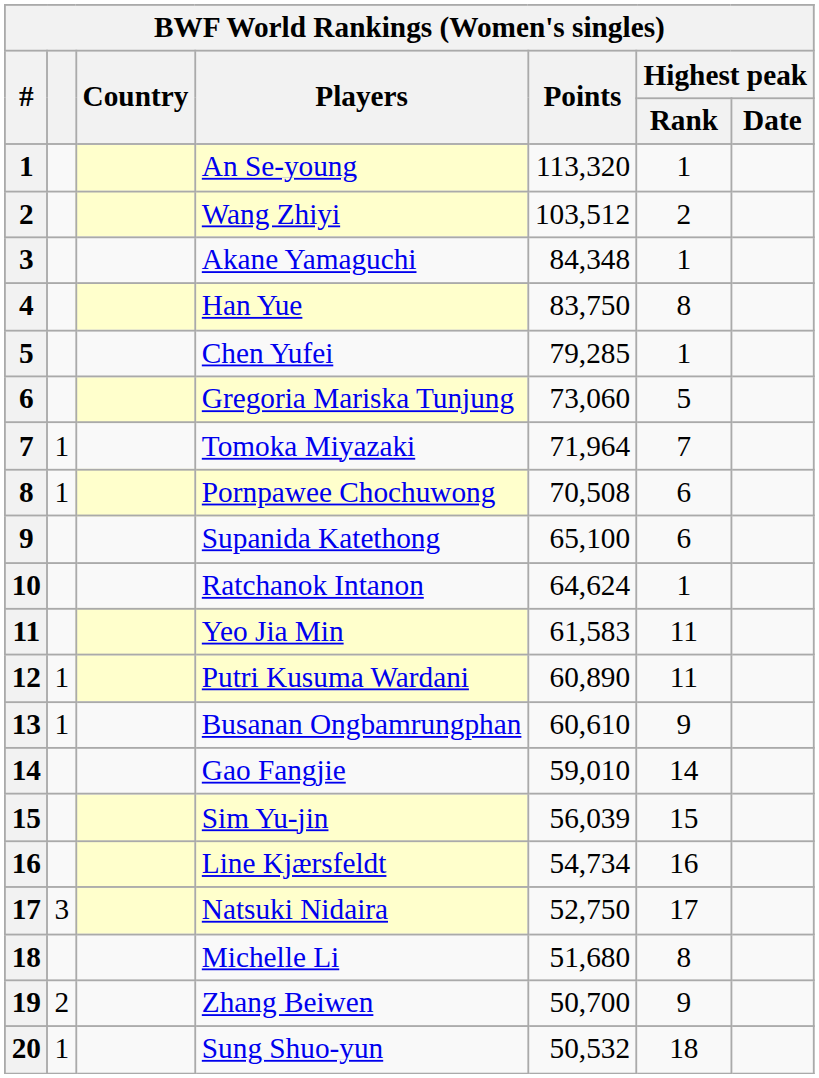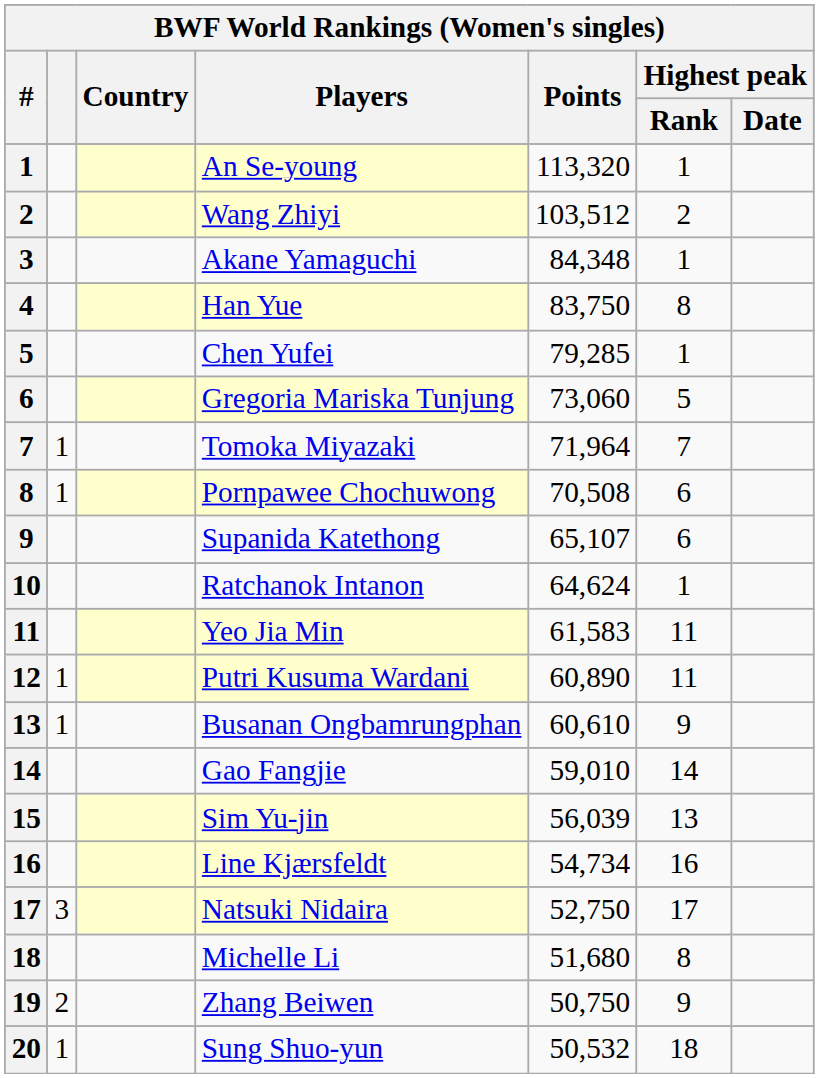 <table class="sortable wikitable">
 <tr>
 <th colspan="7">BWF World Rankings (Women's singles)<br></th>
 </tr>
 <tr>
 <th rowspan="2">#</th>
 <th rowspan="2"></th>
 <th rowspan="2">Country</th>
 <th rowspan="2">Players</th>
 <th rowspan="2">Points</th>
 <th colspan="2">Highest peak</th>
 </tr>
 <tr>
 <th>Rank</th>
 <th>Date</th>
 </tr>
 <tr>
 <th>1</th>
 <td align="center"></td>
 <td bgcolor="#FFFFCC"></td>
 <td bgcolor="#FFFFCC"><a href='#'>An Se-young</a></td>
 <td align="right">113,320</td>
 <td align="center">1</td>
 <td align="right"></td>
 </tr>
 <tr>
 <th>2</th>
 <td align="center"></td>
 <td bgcolor="#FFFFCC"></td>
 <td bgcolor="#FFFFCC"><a href='#'>Wang Zhiyi</a></td>
 <td align="right">103,512</td>
 <td align="center">2</td>
 <td align="right"></td>
 </tr>
 <tr>
 <th>3</th>
 <td align="center"></td>
 <td></td>
 <td><a href='#'>Akane Yamaguchi</a></td>
 <td align="right">84,348</td>
 <td align="center">1</td>
 <td align="right"></td>
 </tr>
 <tr>
 <th>4</th>
 <td align="center"></td>
 <td bgcolor="#FFFFCC"></td>
 <td bgcolor="#FFFFCC"><a href='#'>Han Yue</a></td>
 <td align="right">83,750</td>
 <td align="center">8</td>
 <td align="right"></td>
 </tr>
 <tr>
 <th>5</th>
 <td align="center"></td>
 <td></td>
 <td><a href='#'>Chen Yufei</a></td>
 <td align="right">79,285</td>
 <td align="center">1</td>
 <td align="right"></td>
 </tr>
 <tr>
 <th>6</th>
 <td align="center"></td>
 <td bgcolor="#FFFFCC"></td>
 <td bgcolor="#FFFFCC"><a href='#'>Gregoria Mariska Tunjung</a></td>
 <td align="right">73,060</td>
 <td align="center">5</td>
 <td align="right"></td>
 </tr>
 <tr>
 <th>7</th>
 <td align="center"> 1</td>
 <td></td>
 <td><a href='#'>Tomoka Miyazaki</a></td>
 <td align="right">71,964</td>
 <td align="center">7</td>
 <td align="right"></td>
 </tr>
 <tr>
 <th>8</th>
 <td align="center"> 1</td>
 <td bgcolor="#FFFFCC"></td>
 <td bgcolor="#FFFFCC"><a href='#'>Pornpawee Chochuwong</a></td>
 <td align="right">70,508</td>
 <td align="center">6</td>
 <td align="right"></td>
 </tr>
 <tr>
 <th>9</th>
 <td align="center"></td>
 <td></td>
 <td><a href='#'>Supanida Katethong</a></td>
-<td align="right">65,100</td>
+<td align="right">65,107</td>
 <td align="center">6</td>
 <td align="right"></td>
 </tr>
 <tr>
 <th>10</th>
 <td align="center"></td>
 <td></td>
 <td><a href='#'>Ratchanok Intanon</a></td>
 <td align="right">64,624</td>
 <td align="center">1</td>
 <td align="right"></td>
 </tr>
 <tr>
 <th>11</th>
 <td align="center"></td>
 <td bgcolor="#FFFFCC"></td>
 <td bgcolor="#FFFFCC"><a href='#'>Yeo Jia Min</a></td>
 <td align="right">61,583</td>
 <td align="center">11</td>
 <td align="right"></td>
 </tr>
 <tr>
 <th>12</th>
 <td align="center"> 1</td>
 <td bgcolor="#FFFFCC"></td>
 <td bgcolor="#FFFFCC"><a href='#'>Putri Kusuma Wardani</a></td>
 <td align="right">60,890</td>
 <td align="center">11</td>
 <td align="right"></td>
 </tr>
 <tr>
 <th>13</th>
 <td align="center"> 1</td>
 <td></td>
 <td><a href='#'>Busanan Ongbamrungphan</a></td>
 <td align="right">60,610</td>
 <td align="center">9</td>
 <td align="right"></td>
 </tr>
 <tr>
 <th>14</th>
 <td align="center"></td>
 <td></td>
 <td><a href='#'>Gao Fangjie</a></td>
 <td align="right">59,010</td>
 <td align="center">14</td>
 <td align="right"></td>
 </tr>
 <tr>
 <th>15</th>
 <td align="center"></td>
 <td bgcolor="#FFFFCC"></td>
 <td bgcolor="#FFFFCC"><a href='#'>Sim Yu-jin</a></td>
 <td align="right">56,039</td>
-<td align="center">15</td>
+<td align="center">13</td>
 <td align="right"></td>
 </tr>
 <tr>
 <th>16</th>
 <td align="center"></td>
 <td bgcolor="#FFFFCC"></td>
 <td bgcolor="#FFFFCC"><a href='#'>Line Kjærsfeldt</a></td>
 <td align="right">54,734</td>
 <td align="center">16</td>
 <td align="right"></td>
 </tr>
 <tr>
 <th>17</th>
 <td align="center"> 3</td>
 <td bgcolor="#FFFFCC"></td>
 <td bgcolor="#FFFFCC"><a href='#'>Natsuki Nidaira</a></td>
 <td align="right">52,750</td>
 <td align="center">17</td>
 <td align="right"></td>
 </tr>
 <tr>
 <th>18</th>
 <td align="center"></td>
 <td></td>
 <td><a href='#'>Michelle Li</a></td>
 <td align="right">51,680</td>
 <td align="center">8</td>
 <td align="right"></td>
 </tr>
 <tr>
 <th>19</th>
 <td align="center"> 2</td>
 <td></td>
 <td><a href='#'>Zhang Beiwen</a></td>
-<td align="right">50,700</td>
+<td align="right">50,750</td>
 <td align="center">9</td>
 <td align="right"></td>
 </tr>
 <tr>
 <th>20</th>
 <td align="center"> 1</td>
 <td></td>
 <td><a href='#'>Sung Shuo-yun</a></td>
 <td align="right">50,532</td>
 <td align="center">18</td>
 <td align="right"></td>
 </tr>
 </table>
